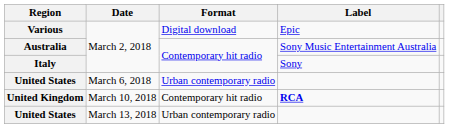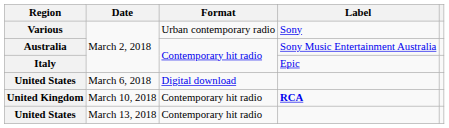 <table class="wikitable plainrowheaders">
 <tr>
 <th scope="col">Region</th>
 <th scope="col">Date</th>
 <th scope="col">Format</th>
 <th scope="col">Label</th>
 <th scope="col"></th>
 </tr>
 <tr>
 <th scope="row">Various</th>
 <td rowspan="3">March 2, 2018</td>
-<td><a href='#'>Digital download</a></td>
-<td><a href='#'>Epic</a></td>
+<td>Urban contemporary radio</td>
+<td><a href='#'>Sony</a></td>
 <td></td>
 </tr>
 <tr>
 <th scope="row">Australia</th>
 <td rowspan="2"><a href='#'>Contemporary hit radio</a></td>
 <td><a href='#'>Sony Music Entertainment Australia</a></td>
 <td></td>
 </tr>
 <tr>
 <th scope="row">Italy</th>
-<td><a href='#'>Sony</a></td>
+<td><a href='#'>Epic</a></td>
 <td></td>
 </tr>
 <tr>
 <th scope="row">United States</th>
 <td>March 6, 2018</td>
-<td><a href='#'>Urban contemporary radio</a></td>
+<td><a href='#'>Digital download</a></td>
 <td></td>
 <td></td>
 </tr>
 <tr>
 <th scope="row">United Kingdom</th>
 <td>March 10, 2018</td>
 <td>Contemporary hit radio</td>
 <td><strong><a href='#'>RCA</a></strong></td>
 <td></td>
 </tr>
 <tr>
 <th scope="row">United States</th>
 <td>March 13, 2018</td>
-<td>Urban contemporary radio</td>
+<td>Contemporary hit radio</td>
 <td></td>
 <td></td>
 </tr>
 </table>
